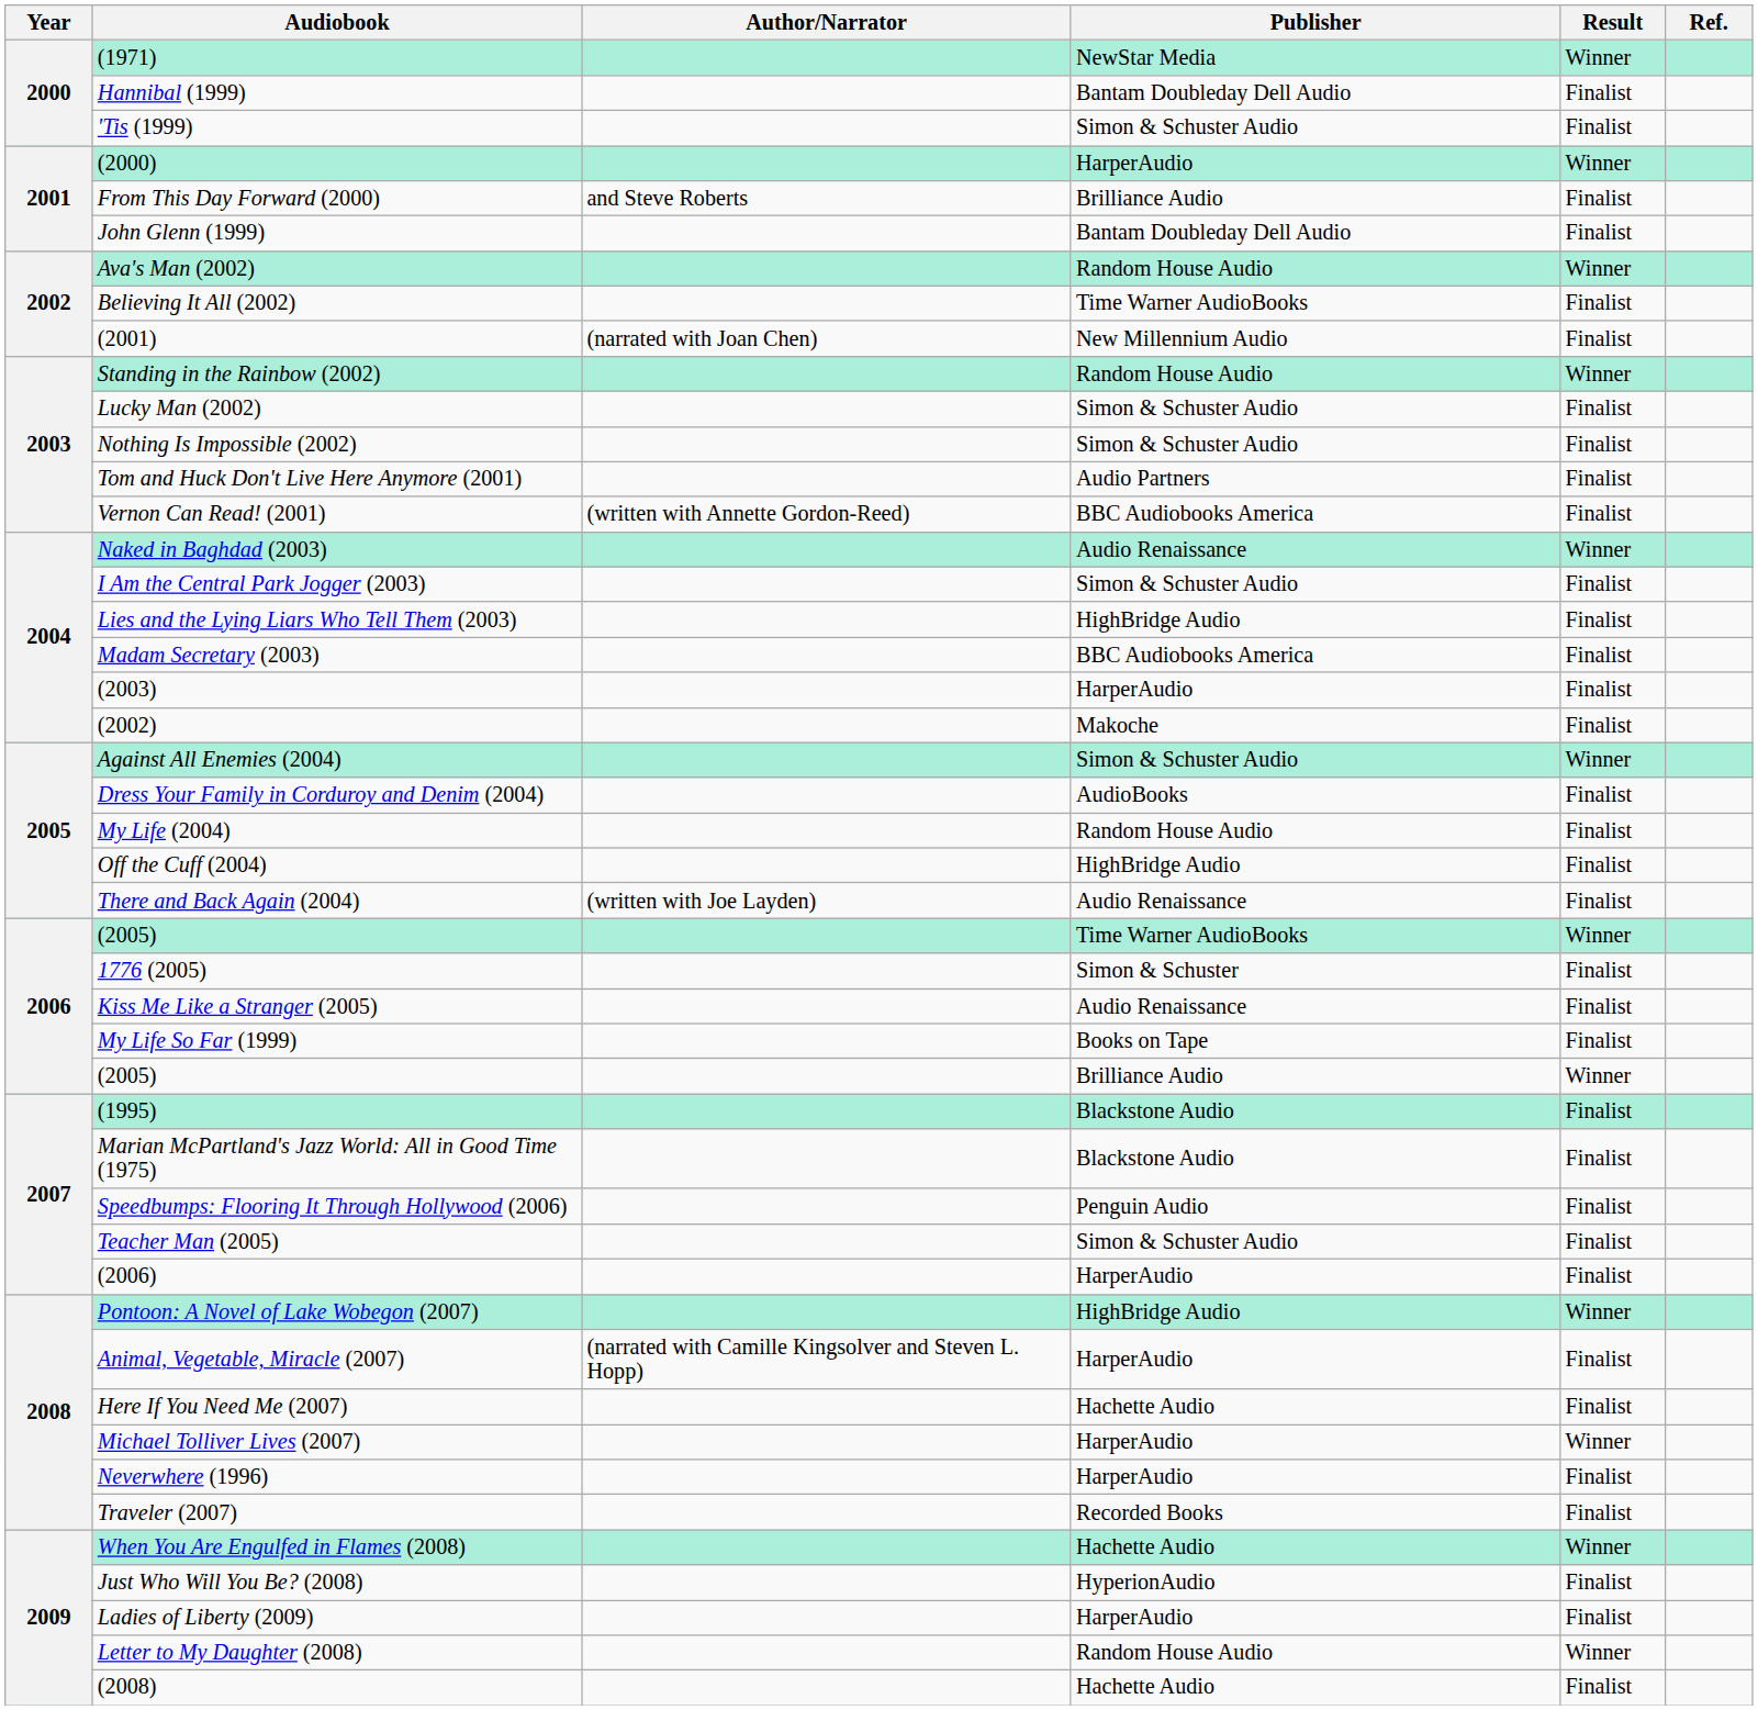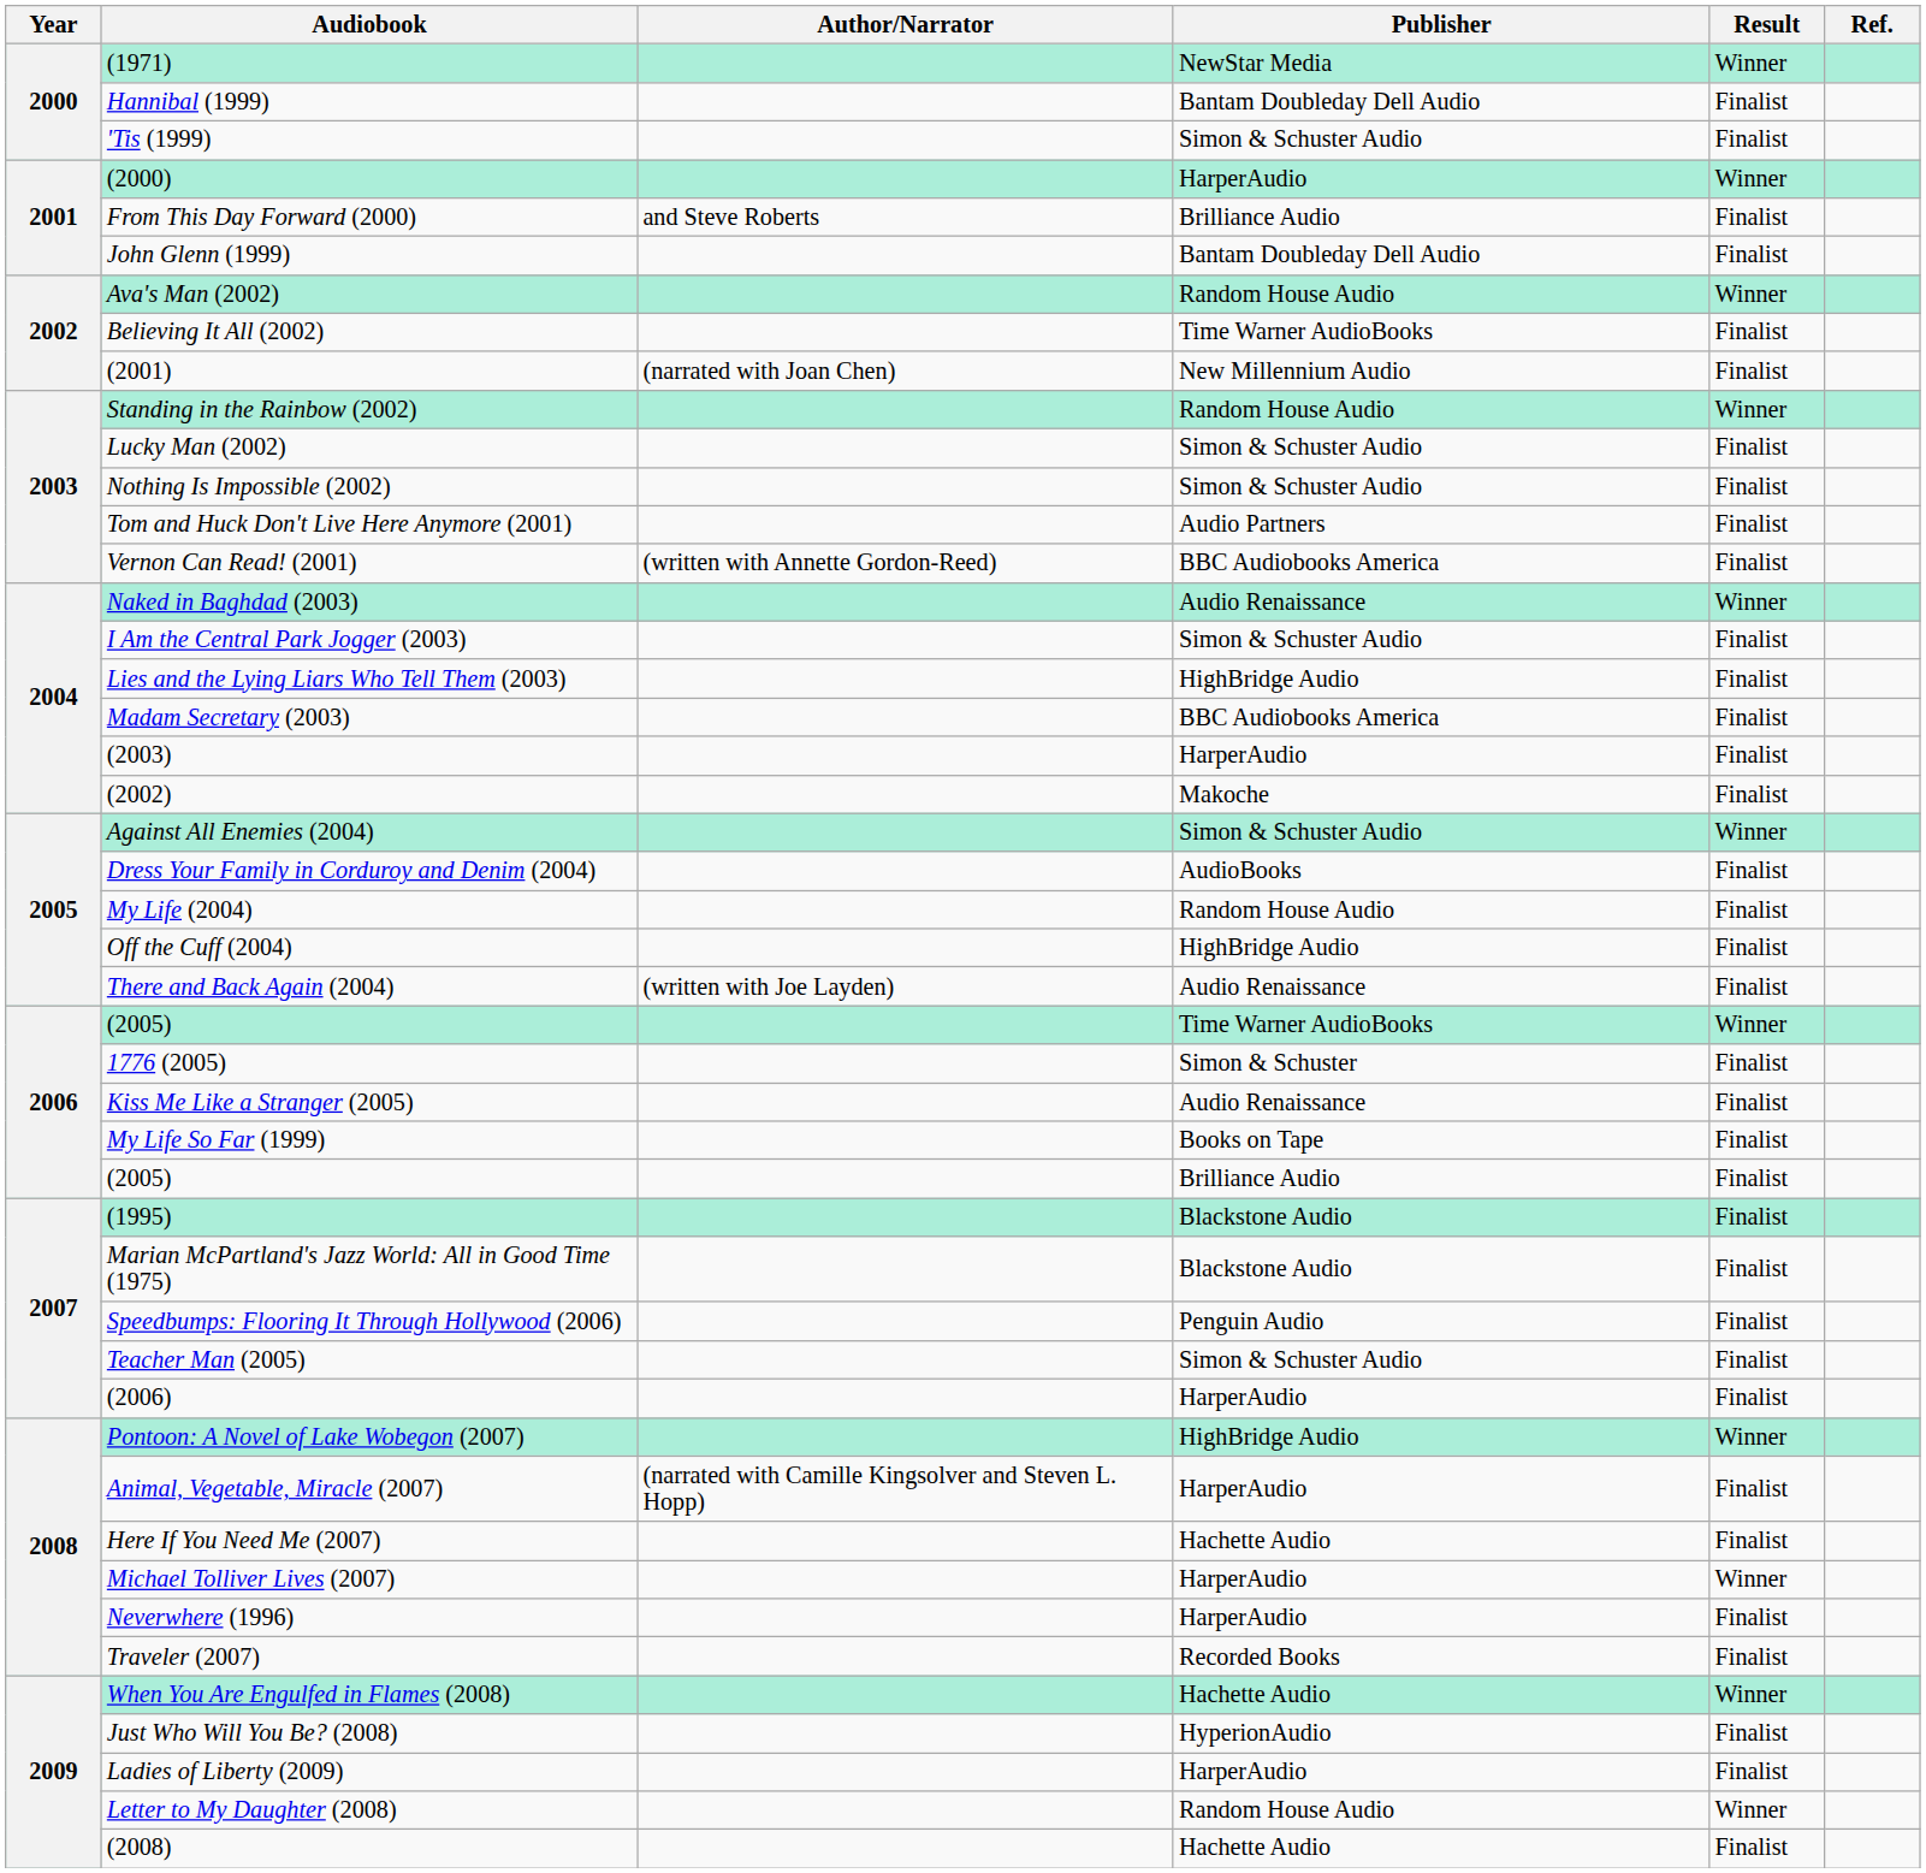 <table class="wikitable sortable mw-collapsible" style="width:100%">
 <tr>
 <th scope="col" width="5%">Year</th>
 <th scope="col" width="28%">Audiobook</th>
 <th scope="col" width="28%">Author/Narrator</th>
 <th scope="col" width="28%">Publisher</th>
 <th scope="col" width="6%">Result</th>
 <th scope="col" width="5%">Ref.</th>
 </tr>
 <tr style="background:#ABEED9">
 <th rowspan="3">2000<br></th>
 <td><em></em> (1971)</td>
 <td></td>
 <td>NewStar Media</td>
 <td>Winner</td>
 <td></td>
 </tr>
 <tr>
 <td><em><a href='#'>Hannibal</a></em> (1999)</td>
 <td></td>
 <td>Bantam Doubleday Dell Audio</td>
 <td>Finalist</td>
 <td></td>
 </tr>
 <tr>
 <td><em><a href='#'>'Tis</a></em> (1999)</td>
 <td></td>
 <td>Simon & Schuster Audio</td>
 <td>Finalist</td>
 <td></td>
 </tr>
 <tr style="background:#ABEED9">
 <th rowspan="3">2001<br></th>
 <td><em></em> (2000)</td>
 <td></td>
 <td>HarperAudio</td>
 <td>Winner</td>
 <td></td>
 </tr>
 <tr>
 <td><em>From This Day Forward</em> (2000)</td>
 <td> and Steve Roberts</td>
 <td>Brilliance Audio</td>
 <td>Finalist</td>
 <td></td>
 </tr>
 <tr>
 <td><em>John Glenn</em> (1999)</td>
 <td></td>
 <td>Bantam Doubleday Dell Audio</td>
 <td>Finalist</td>
 <td></td>
 </tr>
 <tr style="background:#ABEED9">
 <th rowspan="3">2002<br></th>
 <td><em>Ava's Man</em> (2002)</td>
 <td></td>
 <td>Random House Audio</td>
 <td>Winner</td>
 <td></td>
 </tr>
 <tr>
 <td><em>Believing It All</em> (2002)</td>
 <td></td>
 <td>Time Warner AudioBooks</td>
 <td>Finalist</td>
 <td></td>
 </tr>
 <tr>
 <td><em></em> (2001)</td>
 <td> (narrated with Joan Chen)</td>
 <td>New Millennium Audio</td>
 <td>Finalist</td>
 <td></td>
 </tr>
 <tr style="background:#ABEED9">
 <th rowspan="5">2003<br></th>
 <td><em>Standing in the Rainbow</em> (2002)</td>
 <td></td>
 <td>Random House Audio</td>
 <td>Winner</td>
 <td></td>
 </tr>
 <tr>
 <td><em>Lucky Man</em> (2002)</td>
 <td></td>
 <td>Simon & Schuster Audio</td>
 <td>Finalist</td>
 <td></td>
 </tr>
 <tr>
 <td><em>Nothing Is Impossible</em> (2002)</td>
 <td></td>
 <td>Simon & Schuster Audio</td>
 <td>Finalist</td>
 <td></td>
 </tr>
 <tr>
 <td><em>Tom and Huck Don't Live Here Anymore</em> (2001)</td>
 <td></td>
 <td>Audio Partners</td>
 <td>Finalist</td>
 <td></td>
 </tr>
 <tr>
 <td><em>Vernon Can Read!</em> (2001)</td>
 <td> (written with Annette Gordon-Reed)</td>
 <td>BBC Audiobooks America</td>
 <td>Finalist</td>
 <td></td>
 </tr>
 <tr style="background:#ABEED9">
 <th rowspan="6">2004<br></th>
 <td><em><a href='#'>Naked in Baghdad</a></em> (2003)</td>
 <td></td>
 <td>Audio Renaissance</td>
 <td>Winner</td>
 <td></td>
 </tr>
 <tr>
 <td><em><a href='#'>I Am the Central Park Jogger</a></em> (2003)</td>
 <td></td>
 <td>Simon & Schuster Audio</td>
 <td>Finalist</td>
 <td></td>
 </tr>
 <tr>
 <td><em><a href='#'>Lies and the Lying Liars Who Tell Them</a></em> (2003)</td>
 <td></td>
 <td>HighBridge Audio</td>
 <td>Finalist</td>
 <td></td>
 </tr>
 <tr>
 <td><em><a href='#'>Madam Secretary</a></em> (2003)</td>
 <td></td>
 <td>BBC Audiobooks America</td>
 <td>Finalist</td>
 <td></td>
 </tr>
 <tr>
 <td><em></em> (2003)</td>
 <td></td>
 <td>HarperAudio</td>
 <td>Finalist</td>
 <td></td>
 </tr>
 <tr>
 <td><em></em> (2002)</td>
 <td></td>
 <td>Makoche</td>
 <td>Finalist</td>
 <td></td>
 </tr>
 <tr style="background:#ABEED9">
 <th rowspan="5">2005<br></th>
 <td><em>Against All Enemies</em> (2004)</td>
 <td></td>
 <td>Simon & Schuster Audio</td>
 <td>Winner</td>
 <td></td>
 </tr>
 <tr>
 <td><em><a href='#'>Dress Your Family in Corduroy and Denim</a></em> (2004)</td>
 <td></td>
 <td>AudioBooks</td>
 <td>Finalist</td>
 <td></td>
 </tr>
 <tr>
 <td><em><a href='#'>My Life</a></em> (2004)</td>
 <td></td>
 <td>Random House Audio</td>
 <td>Finalist</td>
 <td></td>
 </tr>
 <tr>
 <td><em>Off the Cuff</em> (2004)</td>
 <td></td>
 <td>HighBridge Audio</td>
 <td>Finalist</td>
 <td></td>
 </tr>
 <tr>
 <td><em><a href='#'>There and Back Again</a></em> (2004)</td>
 <td> (written with Joe Layden)</td>
 <td>Audio Renaissance</td>
 <td>Finalist</td>
 <td></td>
 </tr>
 <tr style="background:#ABEED9">
 <th rowspan="5">2006<br></th>
 <td><em></em> (2005)</td>
 <td></td>
 <td>Time Warner AudioBooks</td>
 <td>Winner</td>
 <td></td>
 </tr>
 <tr>
 <td><em><a href='#'>1776</a></em> (2005)</td>
 <td></td>
 <td>Simon & Schuster</td>
 <td>Finalist</td>
 <td></td>
 </tr>
 <tr>
 <td><em><a href='#'>Kiss Me Like a Stranger</a></em> (2005)</td>
 <td></td>
 <td>Audio Renaissance</td>
 <td>Finalist</td>
 <td></td>
 </tr>
 <tr>
 <td><em><a href='#'>My Life So Far</a></em> (1999)</td>
 <td></td>
 <td>Books on Tape</td>
 <td>Finalist</td>
 <td></td>
 </tr>
 <tr>
 <td><em></em> (2005)</td>
 <td></td>
 <td>Brilliance Audio</td>
-<td>Winner</td>
+<td>Finalist</td>
 <td></td>
 </tr>
 <tr style="background:#ABEED9">
 <th rowspan="5">2007<br></th>
 <td><em></em> (1995)</td>
 <td></td>
 <td>Blackstone Audio</td>
 <td>Finalist</td>
 <td></td>
 </tr>
 <tr>
 <td><em>Marian McPartland's Jazz World: All in Good Time</em> (1975)</td>
 <td></td>
 <td>Blackstone Audio</td>
 <td>Finalist</td>
 <td></td>
 </tr>
 <tr>
 <td><em><a href='#'>Speedbumps: Flooring It Through Hollywood</a></em> (2006)</td>
 <td></td>
 <td>Penguin Audio</td>
 <td>Finalist</td>
 <td></td>
 </tr>
 <tr>
 <td><em><a href='#'>Teacher Man</a></em> (2005)</td>
 <td></td>
 <td>Simon & Schuster Audio</td>
 <td>Finalist</td>
 <td></td>
 </tr>
 <tr>
 <td><em></em> (2006)</td>
 <td></td>
 <td>HarperAudio</td>
 <td>Finalist</td>
 <td></td>
 </tr>
 <tr style="background:#ABEED9">
 <th rowspan="6">2008<br></th>
 <td><em><a href='#'>Pontoon: A Novel of Lake Wobegon</a></em> (2007)</td>
 <td></td>
 <td>HighBridge Audio</td>
 <td>Winner</td>
 <td></td>
 </tr>
 <tr>
 <td><em><a href='#'>Animal, Vegetable, Miracle</a></em> (2007)</td>
 <td> (narrated with Camille Kingsolver and Steven L. Hopp)</td>
 <td>HarperAudio</td>
 <td>Finalist</td>
 <td></td>
 </tr>
 <tr>
 <td><em>Here If You Need Me</em> (2007)</td>
 <td></td>
 <td>Hachette Audio</td>
 <td>Finalist</td>
 <td></td>
 </tr>
 <tr>
 <td><em><a href='#'>Michael Tolliver Lives</a></em> (2007)</td>
 <td></td>
 <td>HarperAudio</td>
 <td>Winner</td>
 <td></td>
 </tr>
 <tr>
 <td><em><a href='#'>Neverwhere</a></em> (1996)</td>
 <td></td>
 <td>HarperAudio</td>
 <td>Finalist</td>
 <td></td>
 </tr>
 <tr>
 <td><em>Traveler</em> (2007)</td>
 <td></td>
 <td>Recorded Books</td>
 <td>Finalist</td>
 <td></td>
 </tr>
 <tr style="background:#ABEED9">
 <th rowspan="5">2009<br></th>
 <td><em><a href='#'>When You Are Engulfed in Flames</a></em> (2008)</td>
 <td></td>
 <td>Hachette Audio</td>
 <td>Winner</td>
 <td></td>
 </tr>
 <tr>
 <td><em>Just Who Will You Be?</em> (2008)</td>
 <td></td>
 <td>HyperionAudio</td>
 <td>Finalist</td>
 <td></td>
 </tr>
 <tr>
 <td><em>Ladies of Liberty</em> (2009)</td>
 <td></td>
 <td>HarperAudio</td>
 <td>Finalist</td>
 <td></td>
 </tr>
 <tr>
 <td><em><a href='#'>Letter to My Daughter</a></em> (2008)</td>
 <td></td>
 <td>Random House Audio</td>
 <td>Winner</td>
 <td></td>
 </tr>
 <tr>
 <td><em></em> (2008)</td>
 <td></td>
 <td>Hachette Audio</td>
 <td>Finalist</td>
 <td></td>
 </tr>
 </table>
